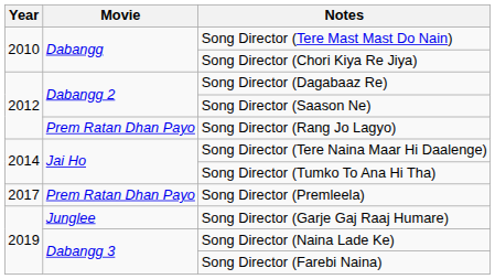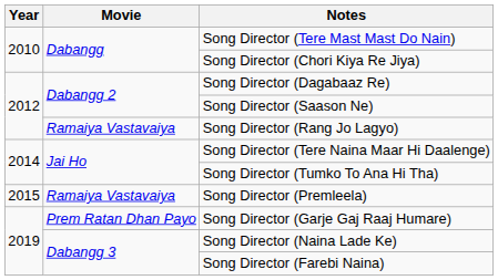 <table class="wikitable">
 <tr>
 <th>Year</th>
 <th>Movie</th>
 <th>Notes</th>
 </tr>
 <tr>
 <td rowspan="2">2010</td>
 <td rowspan="2"><em><a href='#'>Dabangg</a></em></td>
 <td>Song Director (<a href='#'>Tere Mast Mast Do Nain</a>)</td>
 </tr>
 <tr>
 <td>Song Director (Chori Kiya Re Jiya)</td>
 </tr>
 <tr>
 <td rowspan="3">2012</td>
 <td rowspan="2"><a href='#'><em>Dabangg 2</em></a></td>
 <td>Song Director (Dagabaaz Re)</td>
 </tr>
 <tr>
 <td>Song Director (Saason Ne)</td>
 </tr>
 <tr>
-<td><a href='#'><em>Prem Ratan Dhan Payo</em></a></td>
+<td><a href='#'><em>Ramaiya Vastavaiya</em></a></td>
 <td>Song Director (Rang Jo Lagyo)</td>
 </tr>
 <tr>
 <td rowspan="2">2014</td>
 <td rowspan="2"><a href='#'><em>Jai Ho</em></a></td>
 <td>Song Director (Tere Naina Maar Hi Daalenge)</td>
 </tr>
 <tr>
 <td>Song Director (Tumko To Ana Hi Tha)</td>
 </tr>
 <tr>
-<td>2017</td>
-<td><a href='#'><em>Prem Ratan Dhan Payo</em></a></td>
+<td>2015</td>
+<td><a href='#'><em>Ramaiya Vastavaiya</em></a></td>
 <td>Song Director (Premleela)</td>
 </tr>
 <tr>
 <td rowspan="3">2019</td>
-<td><a href='#'><em>Junglee</em></a></td>
+<td><a href='#'><em>Prem Ratan Dhan Payo</em></a></td>
 <td>Song Director (Garje Gaj Raaj Humare)</td>
 </tr>
 <tr>
 <td rowspan="2"><a href='#'><em>Dabangg 3</em></a></td>
 <td>Song Director (Naina Lade Ke)</td>
 </tr>
 <tr>
 <td>Song Director (Farebi Naina)</td>
 </tr>
 </table>
